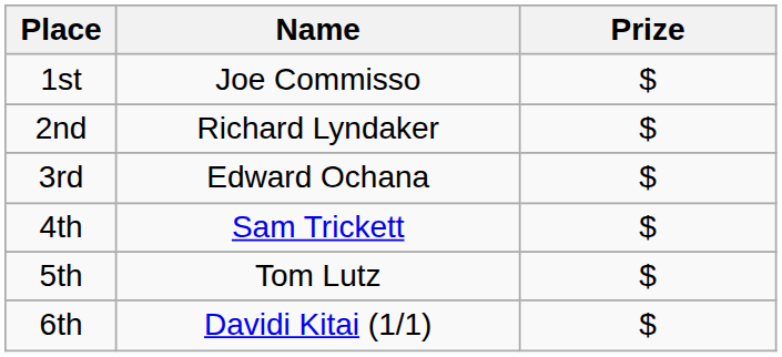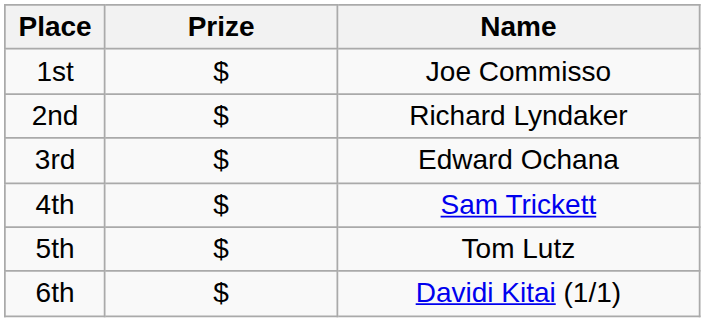 <table class="wikitable">
 <tr>
 <th width="50">Place</th>
+<th width="125">Prize</th>
 <th width="200">Name</th>
-<th width="125">Prize</th>
 </tr>
 <tr>
 <td align = "center">1st</td>
+<td align = "center">$</td>
 <td align = "center">Joe Commisso</td>
-<td align = "center">$</td>
 </tr>
 <tr>
 <td align = "center">2nd</td>
+<td align = "center">$</td>
 <td align = "center">Richard Lyndaker</td>
-<td align = "center">$</td>
 </tr>
 <tr>
 <td align = "center">3rd</td>
+<td align = "center">$</td>
 <td align = "center">Edward Ochana</td>
-<td align = "center">$</td>
 </tr>
 <tr>
 <td align = "center">4th</td>
+<td align = "center">$</td>
 <td align = "center"><a href='#'>Sam Trickett</a></td>
-<td align = "center">$</td>
 </tr>
 <tr>
 <td align = "center">5th</td>
+<td align = "center">$</td>
 <td align = "center">Tom Lutz</td>
-<td align = "center">$</td>
 </tr>
 <tr>
 <td align = "center">6th</td>
+<td align = "center">$</td>
 <td align = "center"><a href='#'>Davidi Kitai</a> (1/1)</td>
-<td align = "center">$</td>
 </tr>
 </table>
